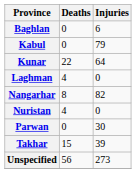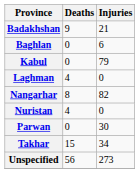 <table class="wikitable sortable plainrowheaders floatright" style="clear:right; margin-left:5px; margin-top:0; margin-right:0; margin-bottom:2px; font-size:90%;">
 <tr>
 <th scope="col">Province</th>
 <th scope="col">Deaths</th>
 <th scope="col">Injuries</th>
+</tr>
+<tr>
+<th scope="row"><a href='#'>Badakhshan</a></th>
+<td>9</td>
+<td>21</td>
 </tr>
 <tr>
 <th scope="row"><a href='#'>Baghlan</a></th>
 <td>0</td>
 <td>6</td>
 </tr>
 <tr>
 <th scope="row"><a href='#'>Kabul</a></th>
 <td>0</td>
 <td>79</td>
-</tr>
-<tr>
-<th scope="row"><a href='#'>Kunar</a></th>
-<td>22</td>
-<td>64</td>
 </tr>
 <tr>
 <th scope="row"><a href='#'>Laghman</a></th>
 <td>4</td>
 <td>0</td>
 </tr>
 <tr>
 <th scope="row"><a href='#'>Nangarhar</a></th>
 <td>8</td>
 <td>82</td>
 </tr>
 <tr>
 <th scope="row"><a href='#'>Nuristan</a></th>
 <td>4</td>
 <td>0</td>
 </tr>
 <tr>
 <th scope="row"><a href='#'>Parwan</a></th>
 <td>0</td>
 <td>30</td>
 </tr>
 <tr>
 <th scope="row"><a href='#'>Takhar</a></th>
 <td>15</td>
-<td>39</td>
+<td>34</td>
 </tr>
 <tr>
 <th scope="row">Unspecified</th>
 <td>56</td>
 <td>273</td>
 </tr>
 <tr>
 </tr>
 </table>
